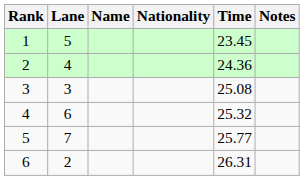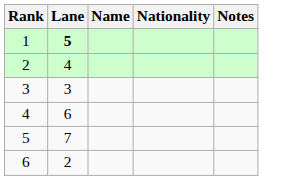 <table class="wikitable sortable" style="text-align:center">
 <tr>
 <th>Rank</th>
 <th>Lane</th>
 <th>Name</th>
 <th>Nationality</th>
-<th>Time</th>
 <th>Notes</th>
 </tr>
 <tr bgcolor=ccffcc>
 <td>1</td>
-<td>5</td>
+<td><strong>5</strong></td>
 <td align=left></td>
 <td align=left></td>
-<td>23.45</td>
 <td><strong></strong></td>
 </tr>
 <tr bgcolor=ccffcc>
 <td>2</td>
 <td>4</td>
 <td align=left></td>
 <td align=left></td>
-<td>24.36</td>
 <td><strong></strong></td>
 </tr>
 <tr>
 <td>3</td>
 <td>3</td>
 <td align=left></td>
 <td align=left></td>
-<td>25.08</td>
 <td></td>
 </tr>
 <tr>
 <td>4</td>
 <td>6</td>
 <td align=left></td>
 <td align=left></td>
-<td>25.32</td>
 <td></td>
 </tr>
 <tr>
 <td>5</td>
 <td>7</td>
 <td align=left></td>
 <td align=left></td>
-<td>25.77</td>
 <td></td>
 </tr>
 <tr>
 <td>6</td>
 <td>2</td>
 <td align=left></td>
 <td align=left></td>
-<td>26.31</td>
 <td></td>
 </tr>
 </table>
